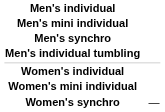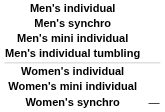 <table>
 <tr>
 <th scope="row">Men's individual</th>
 <td></td>
 <td></td>
 <td></td>
 </tr>
 <tr>
-<th scope="row">Men's mini individual</th>
+<th scope="row">Men's  synchro</th>
 <td></td>
 <td></td>
 <td></td>
 </tr>
 <tr>
-<th scope="row">Men's  synchro</th>
+<th scope="row">Men's mini individual</th>
 <td></td>
 <td></td>
 <td></td>
 </tr>
 <tr>
 <th scope="row">Men's individual tumbling</th>
 <td></td>
 <td></td>
 <td></td>
 </tr>
 <tr bgcolor=#DDDDDD>
 <td colspan=4></td>
 </tr>
 <tr>
 <th scope="row">Women's  individual</th>
 <td></td>
 <td></td>
 <td></td>
 </tr>
 <tr>
 <th scope="row">Women's  mini individual</th>
 <td></td>
 <td></td>
 <td></td>
 </tr>
 <tr>
 <th scope="row">Women's  synchro</th>
 <td></td>
 <td></td>
 <td>—</td>
 </tr>
 </table>
